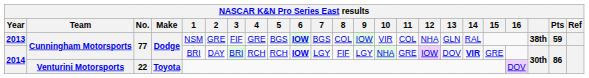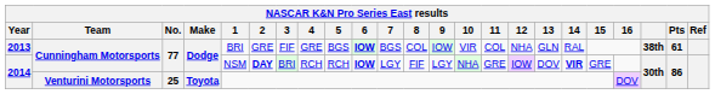 <table class="wikitable" style="text-align:center; font-size:75%">
 <tr>
 <th colspan=23><a href='#'>NASCAR K&N Pro Series East</a> results</th>
 </tr>
 <tr>
 <th>Year</th>
 <th>Team</th>
 <th>No.</th>
 <th>Make</th>
 <th>1</th>
 <th>2</th>
 <th>3</th>
 <th>4</th>
 <th>5</th>
 <th>6</th>
 <th>7</th>
 <th>8</th>
 <th>9</th>
 <th>10</th>
 <th>11</th>
 <th>12</th>
 <th>13</th>
 <th>14</th>
 <th>15</th>
 <th>16</th>
 <th></th>
 <th>Pts</th>
 <th>Ref</th>
 </tr>
 <tr>
 <th><a href='#'>2013</a></th>
 <th rowspan=2><a href='#'>Cunningham Motorsports</a></th>
 <th rowspan=2>77</th>
 <th rowspan=2><a href='#'>Dodge</a></th>
-<td><a href='#'>NSM</a></td>
+<td><a href='#'>BRI</a></td>
 <td><a href='#'>GRE</a></td>
 <td><a href='#'>FIF</a></td>
 <td><a href='#'>GRE</a></td>
 <td><a href='#'>BGS</a></td>
 <td style="background:#DFFFDF;"><strong><a href='#'>IOW</a></strong><br></td>
 <td><a href='#'>BGS</a></td>
 <td><a href='#'>COL</a></td>
 <td style="background:#DFFFDF;"><a href='#'>IOW</a><br></td>
 <td><a href='#'>VIR</a></td>
 <td><a href='#'>COL</a></td>
 <td><a href='#'>NHA</a></td>
 <td><a href='#'>GLN</a></td>
 <td><a href='#'>RAL</a></td>
 <td colspan=2></td>
 <th>38th</th>
-<th>59</th>
+<th>61</th>
 <th></th>
 </tr>
 <tr>
 <th rowspan=2><a href='#'>2014</a></th>
-<td><a href='#'>BRI</a></td>
-<td><a href='#'>DAY</a></td>
+<td><a href='#'>NSM</a></td>
+<td><strong><a href='#'>DAY</a></strong></td>
 <td style="background:#DFFFDF;"><a href='#'>BRI</a><br></td>
 <td><a href='#'>RCH</a></td>
 <td><a href='#'>RCH</a></td>
 <td><strong><a href='#'>IOW</a></strong></td>
 <td><a href='#'>LGY</a></td>
 <td><a href='#'>FIF</a></td>
 <td><a href='#'>LGY</a></td>
 <td style="background:#DFFFDF;"><a href='#'>NHA</a><br></td>
 <td><a href='#'>GRE</a></td>
 <td style="background:#EFCFFF;"><a href='#'>IOW</a><br></td>
 <td><a href='#'>DOV</a></td>
 <td><strong><a href='#'>VIR</a></strong></td>
 <td><a href='#'>GRE</a></td>
 <td></td>
 <th rowspan=2>30th</th>
 <th rowspan=2>86</th>
 <th rowspan=2></th>
 </tr>
 <tr>
 <th><a href='#'>Venturini Motorsports</a></th>
-<th>22</th>
+<th>25</th>
 <th><a href='#'>Toyota</a></th>
 <td colspan=15></td>
 <td style="background:#EFCFFF;"><a href='#'>DOV</a><br></td>
 </tr>
 </table>
